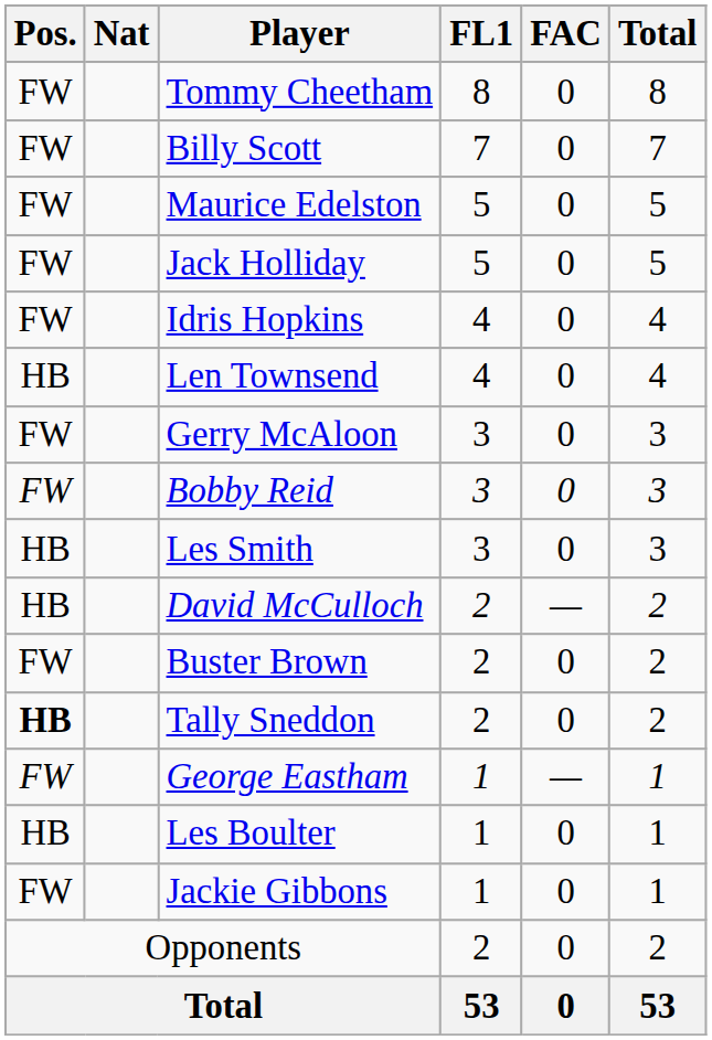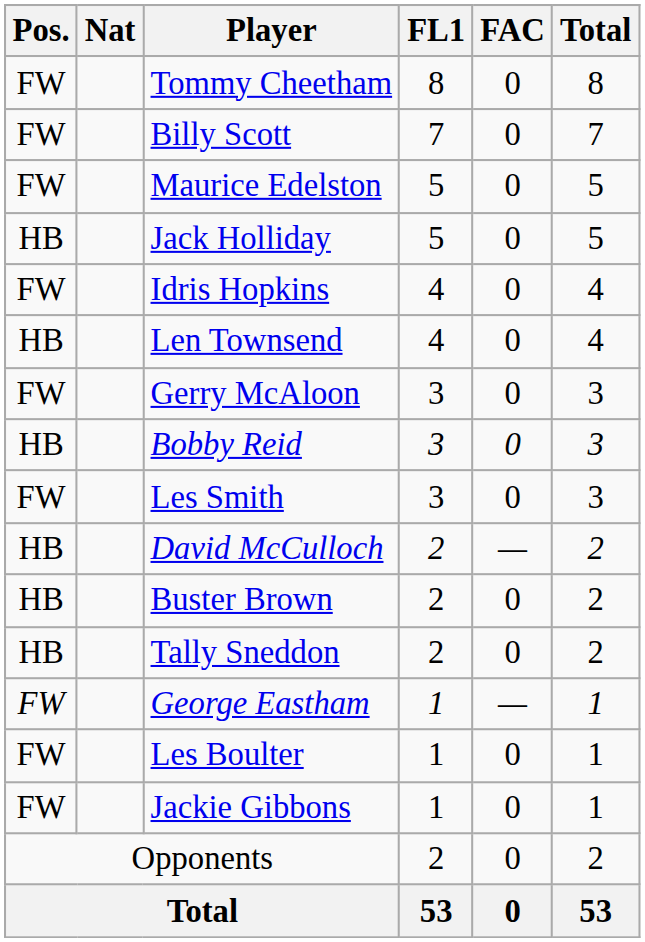 <table class="wikitable"  style="text-align:center; border:1px #aaa solid;">
 <tr>
 <th>Pos.</th>
 <th>Nat</th>
 <th>Player</th>
 <th>FL1</th>
 <th>FAC</th>
 <th>Total</th>
 </tr>
 <tr>
 <td>FW</td>
 <td></td>
 <td style="text-align:left;"><a href='#'>Tommy Cheetham</a></td>
 <td>8</td>
 <td>0</td>
 <td>8</td>
 </tr>
 <tr>
 <td>FW</td>
 <td></td>
 <td style="text-align:left;"><a href='#'>Billy Scott</a></td>
 <td>7</td>
 <td>0</td>
 <td>7</td>
 </tr>
 <tr>
 <td>FW</td>
 <td></td>
 <td style="text-align:left;"><a href='#'>Maurice Edelston</a></td>
 <td>5</td>
 <td>0</td>
 <td>5</td>
 </tr>
 <tr>
-<td>FW</td>
+<td>HB</td>
 <td></td>
 <td style="text-align:left;"><a href='#'>Jack Holliday</a></td>
 <td>5</td>
 <td>0</td>
 <td>5</td>
 </tr>
 <tr>
 <td>FW</td>
 <td></td>
 <td style="text-align:left;"><a href='#'>Idris Hopkins</a></td>
 <td>4</td>
 <td>0</td>
 <td>4</td>
 </tr>
 <tr>
 <td>HB</td>
 <td></td>
 <td style="text-align:left;"><a href='#'>Len Townsend</a></td>
 <td>4</td>
 <td>0</td>
 <td>4</td>
 </tr>
 <tr>
 <td>FW</td>
 <td></td>
 <td style="text-align:left;"><a href='#'>Gerry McAloon</a></td>
 <td>3</td>
 <td>0</td>
 <td>3</td>
 </tr>
 <tr>
-<td><em>FW</em></td>
+<td>HB</td>
 <td><em></em></td>
 <td style="text-align:left;"><a href='#'><em>Bobby Reid</em></a></td>
 <td><em>3</em></td>
 <td><em>0</em></td>
 <td><em>3</em></td>
 </tr>
 <tr>
-<td>HB</td>
+<td>FW</td>
 <td></td>
 <td style="text-align:left;"><a href='#'>Les Smith</a></td>
 <td>3</td>
 <td>0</td>
 <td>3</td>
 </tr>
 <tr>
 <td>HB</td>
 <td><em></em></td>
 <td style="text-align:left;"><em><a href='#'>David McCulloch</a></em></td>
 <td><em>2</em></td>
 <td><em>—</em></td>
 <td><em>2</em></td>
 </tr>
 <tr>
-<td>FW</td>
+<td>HB</td>
 <td></td>
 <td style="text-align:left;"><a href='#'>Buster Brown</a></td>
 <td>2</td>
 <td>0</td>
 <td>2</td>
 </tr>
 <tr>
-<td><strong>HB</strong></td>
+<td>HB</td>
 <td></td>
 <td style="text-align:left;"><a href='#'>Tally Sneddon</a></td>
 <td>2</td>
 <td>0</td>
 <td>2</td>
 </tr>
 <tr>
 <td><em>FW</em></td>
 <td><em></em></td>
 <td style="text-align:left;"><a href='#'><em>George Eastham</em></a></td>
 <td><em>1</em></td>
 <td><em>—</em></td>
 <td><em>1</em></td>
 </tr>
 <tr>
-<td>HB</td>
+<td>FW</td>
 <td></td>
 <td style="text-align:left;"><a href='#'>Les Boulter</a></td>
 <td>1</td>
 <td>0</td>
 <td>1</td>
 </tr>
 <tr>
 <td>FW</td>
 <td></td>
 <td style="text-align:left;"><a href='#'>Jackie Gibbons</a></td>
 <td>1</td>
 <td>0</td>
 <td>1</td>
 </tr>
 <tr>
 <td colspan="3">Opponents</td>
 <td>2</td>
 <td>0</td>
 <td>2</td>
 </tr>
 <tr>
 <th colspan="3">Total</th>
 <th>53</th>
 <th>0</th>
 <th>53</th>
 </tr>
 </table>
